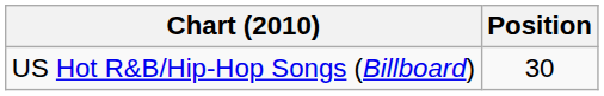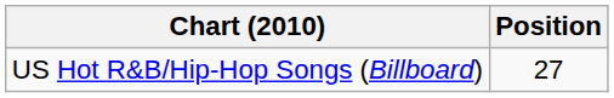 <table class="wikitable">
 <tr>
 <th>Chart (2010)</th>
 <th>Position</th>
 </tr>
 <tr>
 <td>US <a href='#'>Hot R&B/Hip-Hop Songs</a> (<em><a href='#'>Billboard</a></em>)</td>
-<td align="center">30</td>
+<td align="center">27</td>
 </tr>
 </table>
